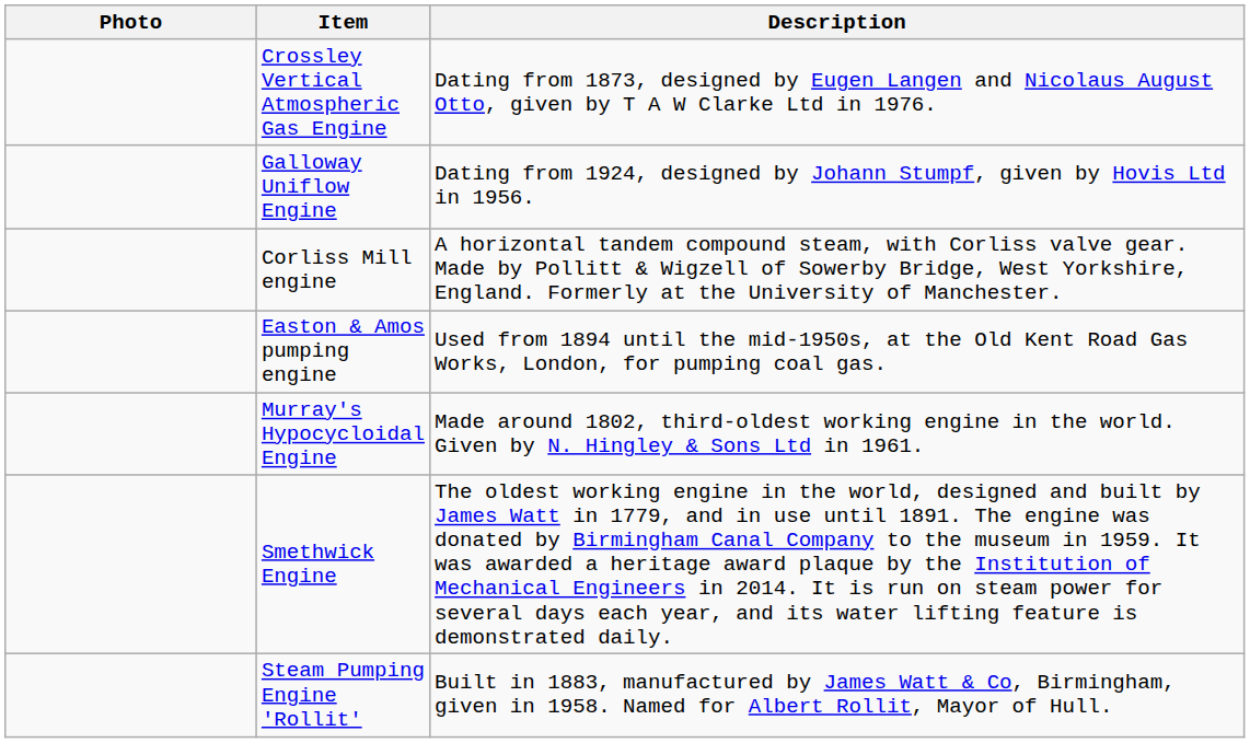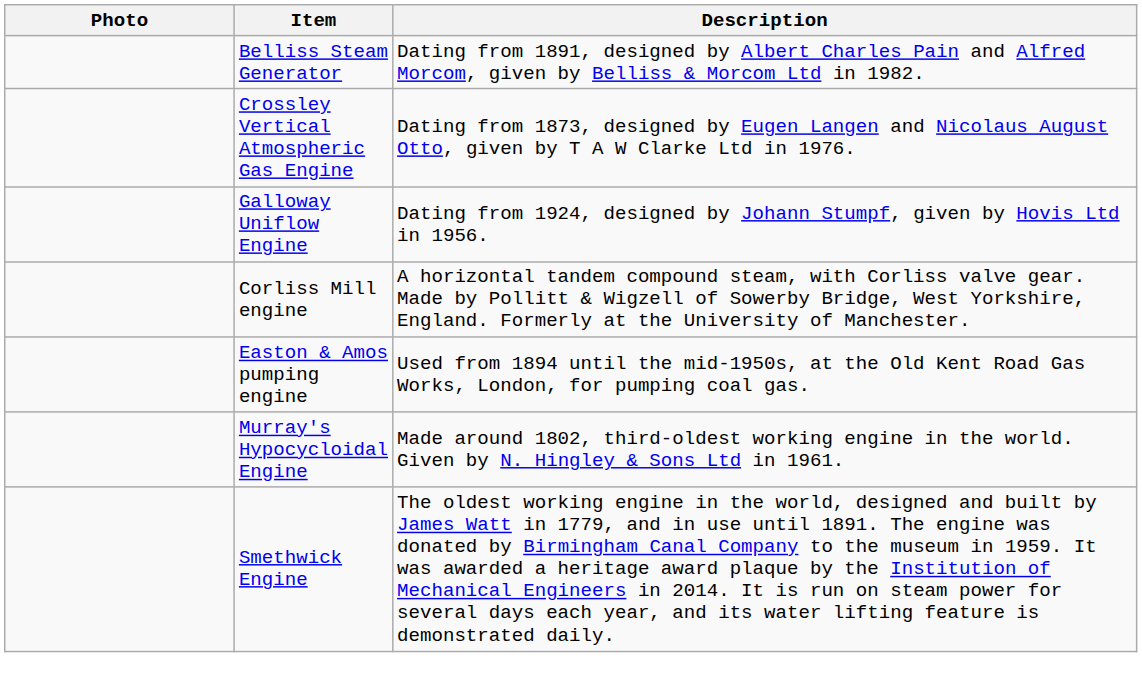 <table class="wikitable">
 <tr>
 <th style="width: 150px;">Photo</th>
 <th style="width: 100px;">Item</th>
 <th style="width: 500px">Description</th>
+</tr>
+<tr>
+<td></td>
+<td><a href='#'>Belliss Steam Generator</a></td>
+<td>Dating from 1891, designed by <a href='#'>Albert Charles Pain</a> and <a href='#'>Alfred Morcom</a>, given by <a href='#'>Belliss & Morcom Ltd</a> in 1982.</td>
 </tr>
 <tr>
 <td></td>
 <td><a href='#'>Crossley Vertical Atmospheric Gas Engine</a></td>
 <td>Dating from 1873, designed by <a href='#'>Eugen Langen</a> and <a href='#'>Nicolaus August Otto</a>, given by T A W Clarke Ltd in 1976.</td>
 </tr>
 <tr>
 <td></td>
 <td><a href='#'>Galloway Uniflow Engine</a></td>
 <td>Dating from 1924, designed by <a href='#'>Johann Stumpf</a>, given by  <a href='#'>Hovis Ltd</a> in 1956.</td>
 </tr>
 <tr>
 <td></td>
 <td>Corliss Mill engine</td>
 <td>A horizontal tandem compound steam, with Corliss valve gear. Made by Pollitt & Wigzell of Sowerby Bridge, West Yorkshire, England. Formerly at the University of Manchester.</td>
 </tr>
 <tr>
 <td></td>
 <td><a href='#'>Easton & Amos</a> pumping engine</td>
 <td>Used from 1894 until the mid-1950s, at the Old Kent Road Gas Works, London, for pumping coal gas.</td>
 </tr>
 <tr>
 <td></td>
 <td><a href='#'>Murray's Hypocycloidal Engine</a></td>
 <td>Made around 1802, third-oldest working engine in the world. Given by <a href='#'>N. Hingley & Sons Ltd</a> in 1961.</td>
 </tr>
 <tr>
 <td></td>
 <td><a href='#'>Smethwick Engine</a></td>
 <td>The oldest working engine in the world, designed and built by <a href='#'>James Watt</a> in 1779, and in use until 1891. The engine was donated by <a href='#'>Birmingham Canal Company</a> to the museum in 1959. It was awarded a heritage award plaque by the <a href='#'>Institution of Mechanical Engineers</a> in 2014. It is run on steam power for several days each year, and its water lifting feature is demonstrated daily.</td>
 </tr>
-<tr>
-<td></td>
-<td><a href='#'>Steam Pumping Engine 'Rollit'</a></td>
-<td>Built in 1883, manufactured by <a href='#'>James Watt & Co</a>, Birmingham, given in 1958. Named for <a href='#'>Albert Rollit</a>, Mayor of Hull.</td>
-</tr>
 </table>
